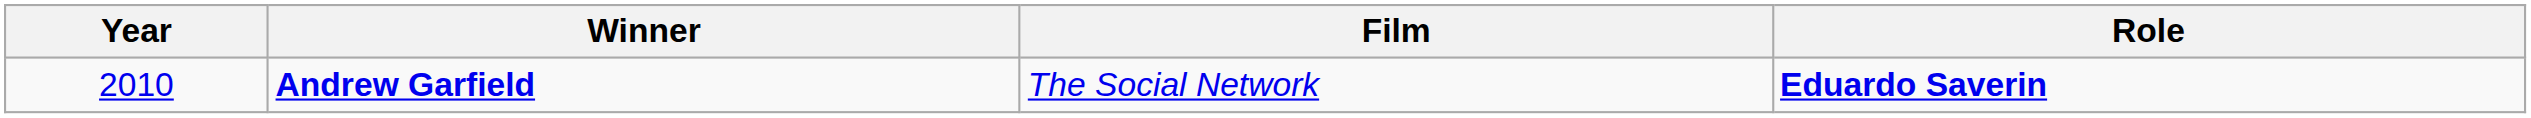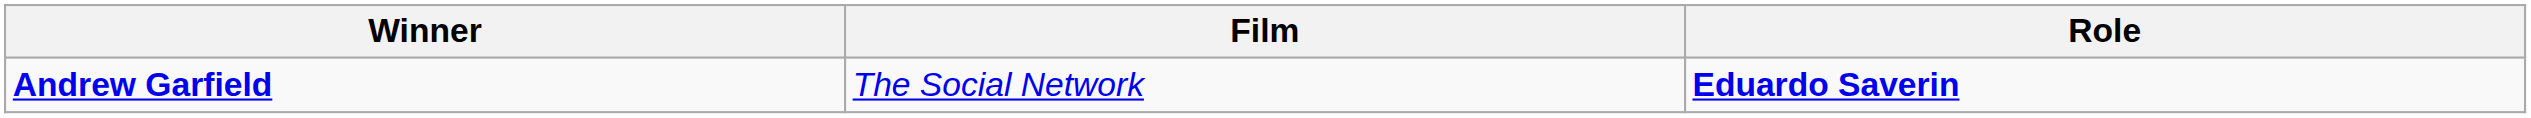 <table class="wikitable" width="95%" cellpadding="5">
 <tr>
-<th width="100"><strong>Year</strong></th>
 <th width="300"><strong>Winner</strong></th>
 <th width="300"><strong>Film</strong></th>
 <th width="300"><strong>Role</strong></th>
 </tr>
 <tr>
-<td style="text-align:center;"><a href='#'>2010</a></td>
 <td><strong><a href='#'>Andrew Garfield</a></strong></td>
 <td><em><a href='#'>The Social Network</a></em></td>
 <td><strong><a href='#'>Eduardo Saverin</a></strong></td>
 </tr>
 </table>
